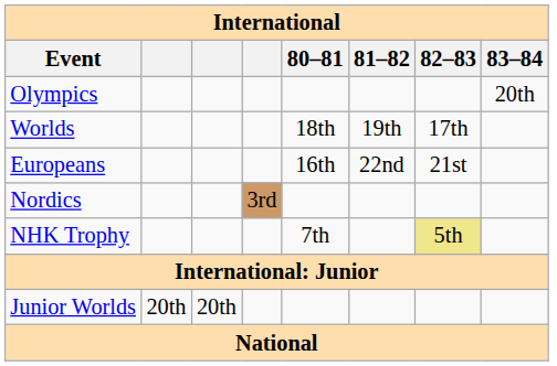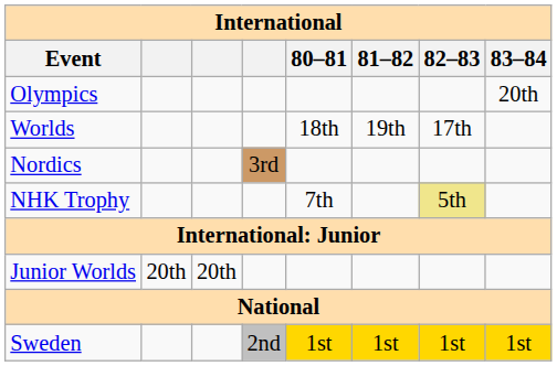 <table class="wikitable" style="text-align:center">
 <tr>
 <th style="background-color: #ffdead; " colspan=8 align=center>International</th>
 </tr>
 <tr>
 <th>Event</th>
 <th></th>
 <th></th>
 <th></th>
 <th>80–81</th>
 <th>81–82</th>
 <th>82–83</th>
 <th>83–84</th>
 </tr>
 <tr>
 <td align=left><a href='#'>Olympics</a></td>
 <td></td>
 <td></td>
 <td></td>
 <td></td>
 <td></td>
 <td></td>
 <td>20th</td>
 </tr>
 <tr>
 <td align=left><a href='#'>Worlds</a></td>
 <td></td>
 <td></td>
 <td></td>
 <td>18th</td>
 <td>19th</td>
 <td>17th</td>
-<td></td>
-</tr>
-<tr>
-<td align=left><a href='#'>Europeans</a></td>
-<td></td>
-<td></td>
-<td></td>
-<td>16th</td>
-<td>22nd</td>
-<td>21st</td>
 <td></td>
 </tr>
 <tr>
 <td align=left><a href='#'>Nordics</a></td>
 <td></td>
 <td></td>
 <td bgcolor=cc9966>3rd</td>
 <td></td>
 <td></td>
 <td></td>
 <td></td>
 </tr>
 <tr>
 <td align=left><a href='#'>NHK Trophy</a></td>
 <td></td>
 <td></td>
 <td></td>
 <td>7th</td>
 <td></td>
 <td style="background: khaki;">5th</td>
 <td></td>
 </tr>
 <tr>
 <th style="background-color: #ffdead; " colspan=8 align=center>International: Junior</th>
 </tr>
 <tr>
 <td align=left><a href='#'>Junior Worlds</a></td>
 <td>20th</td>
 <td>20th</td>
 <td></td>
 <td></td>
 <td></td>
 <td></td>
 <td></td>
 </tr>
 <tr>
 <th style="background-color: #ffdead; " colspan=8 align=center>National</th>
 </tr>
+<tr>
+<td align=left><a href='#'>Sweden</a></td>
+<td></td>
+<td></td>
+<td bgcolor=silver>2nd</td>
+<td bgcolor=gold>1st</td>
+<td bgcolor=gold>1st</td>
+<td bgcolor=gold>1st</td>
+<td bgcolor=gold>1st</td>
+</tr>
 </table>
